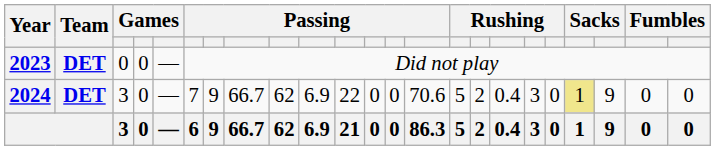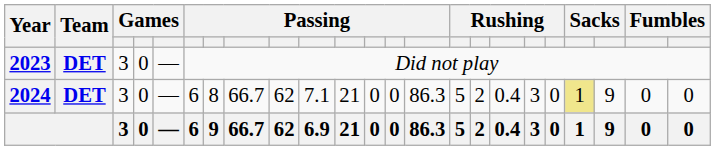 <table class="wikitable" style="text-align:center;">
 <tr>
 <th rowspan="2">Year</th>
 <th rowspan="2">Team</th>
 <th colspan="3">Games</th>
 <th colspan="9">Passing</th>
 <th colspan="5">Rushing</th>
 <th colspan="2">Sacks</th>
 <th colspan="2">Fumbles</th>
 </tr>
 <tr>
 <th></th>
 <th></th>
 <th></th>
 <th></th>
 <th></th>
 <th></th>
 <th></th>
 <th></th>
 <th></th>
 <th></th>
 <th></th>
 <th></th>
 <th></th>
 <th></th>
 <th></th>
 <th></th>
 <th></th>
 <th></th>
 <th></th>
 <th></th>
 <th></th>
 </tr>
 <tr>
 <th><a href='#'>2023</a></th>
 <th><a href='#'>DET</a></th>
-<td>0</td>
+<td>3</td>
 <td>0</td>
 <td>—</td>
 <td colspan="19"><em>Did not play</em></td>
 </tr>
 <tr>
 <th><a href='#'>2024</a></th>
 <th><a href='#'>DET</a></th>
 <td>3</td>
 <td>0</td>
 <td>—</td>
-<td>7</td>
-<td>9</td>
+<td>6</td>
+<td>8</td>
 <td>66.7</td>
 <td>62</td>
-<td>6.9</td>
-<td>22</td>
+<td>7.1</td>
+<td>21</td>
 <td>0</td>
 <td>0</td>
-<td>70.6</td>
+<td>86.3</td>
 <td>5</td>
 <td>2</td>
 <td>0.4</td>
 <td>3</td>
 <td>0</td>
 <td style="background: khaki;">1</td>
 <td>9</td>
 <td>0</td>
 <td>0</td>
 </tr>
 <tr>
 <th colspan="2"></th>
 <th>3</th>
 <th>0</th>
 <th>—</th>
 <th>6</th>
 <th>9</th>
 <th>66.7</th>
 <th>62</th>
 <th>6.9</th>
 <th>21</th>
 <th>0</th>
 <th>0</th>
 <th>86.3</th>
 <th>5</th>
 <th>2</th>
 <th>0.4</th>
 <th>3</th>
 <th>0</th>
 <th>1</th>
 <th>9</th>
 <th>0</th>
 <th>0</th>
 </tr>
 </table>
